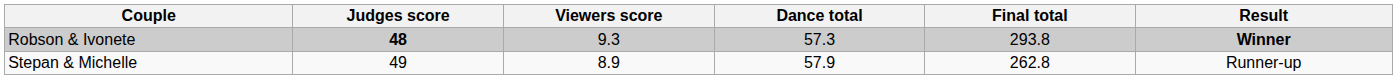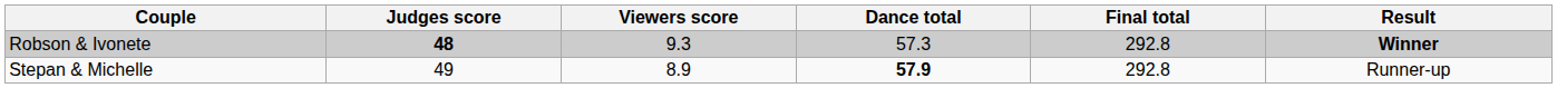 <table class="wikitable" style="font-size:100%; line-height:16px; text-align:center" width="70%">
 <tr>
 <th width=085>Couple</th>
 <th width=060>Judges score</th>
 <th width=060>Viewers score</th>
 <th width=060>Dance total</th>
 <th width=060>Final total</th>
 <th width=075>Result</th>
 </tr>
 <tr bgcolor="CCCCCC">
 <td align="left">Robson & Ivonete</td>
 <td><strong>48</strong></td>
 <td>9.3</td>
 <td>57.3</td>
-<td>293.8</td>
+<td>292.8</td>
 <td><strong>Winner</strong></td>
 </tr>
 <tr>
 <td align="left">Stepan & Michelle</td>
 <td>49</td>
 <td>8.9</td>
-<td>57.9</td>
-<td>262.8</td>
+<td><strong>57.9</strong></td>
+<td>292.8</td>
 <td>Runner-up</td>
 </tr>
 <tr>
 </tr>
 </table>
